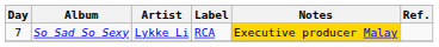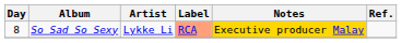 <table class="wikitable">
 <tr>
 <th>Day</th>
 <th>Album</th>
 <th>Artist</th>
 <th>Label</th>
 <th>Notes</th>
 <th>Ref.</th>
 </tr>
 <tr>
-<td rowspan="1" style="text-align:center;">7</td>
+<td rowspan="1" style="text-align:center;">8</td>
 <td><em><a href='#'>So Sad So Sexy</a></em></td>
 <td><a href='#'>Lykke Li</a></td>
-<td><a href='#'>RCA</a></td>
+<td style="background: lightsalmon;"><a href='#'>RCA</a></td>
 <td style="background: gold;">Executive producer <a href='#'>Malay</a></td>
 <td style="text-align:center;"></td>
 </tr>
 <tr>
 </tr>
 </table>
